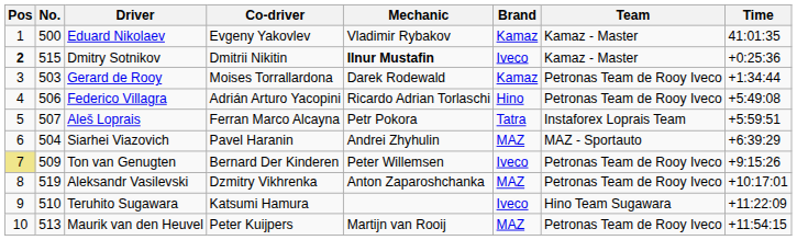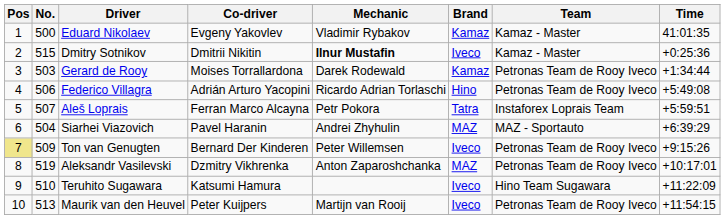 <table class="wikitable" style="font-size:85%">
 <tr>
 <th>Pos</th>
 <th>No.</th>
 <th>Driver</th>
 <th>Co-driver</th>
 <th>Mechanic</th>
 <th>Brand</th>
 <th>Team</th>
 <th>Time</th>
 </tr>
 <tr>
 <td align=center>1</td>
 <td align=center>500</td>
 <td> <a href='#'>Eduard Nikolaev</a></td>
 <td> Evgeny Yakovlev</td>
 <td> Vladimir Rybakov</td>
 <td><a href='#'>Kamaz</a></td>
 <td>Kamaz - Master</td>
 <td>41:01:35</td>
 </tr>
 <tr>
-<td align=center><strong>2</strong></td>
+<td align=center>2</td>
 <td align=center>515</td>
 <td> Dmitry Sotnikov</td>
 <td> Dmitrii Nikitin</td>
 <td><strong> Ilnur Mustafin</strong></td>
 <td><a href='#'>Iveco</a></td>
 <td>Kamaz - Master</td>
 <td>+0:25:36</td>
 </tr>
 <tr>
 <td align=center>3</td>
 <td align=center>503</td>
 <td> <a href='#'>Gerard de Rooy</a></td>
 <td> Moises Torrallardona</td>
 <td> Darek Rodewald</td>
 <td><a href='#'>Kamaz</a></td>
 <td>Petronas Team de Rooy Iveco</td>
 <td>+1:34:44</td>
 </tr>
 <tr>
 <td align=center>4</td>
 <td align=center>506</td>
 <td> <a href='#'>Federico Villagra</a></td>
 <td> Adrián Arturo Yacopini</td>
 <td> Ricardo Adrian Torlaschi</td>
 <td><a href='#'>Hino</a></td>
 <td>Petronas Team de Rooy Iveco</td>
 <td>+5:49:08</td>
 </tr>
 <tr>
 <td align=center>5</td>
 <td align=center>507</td>
 <td> <a href='#'>Aleš Loprais</a></td>
 <td> Ferran Marco Alcayna</td>
 <td> Petr Pokora</td>
 <td><a href='#'>Tatra</a></td>
 <td>Instaforex Loprais Team</td>
 <td>+5:59:51</td>
 </tr>
 <tr>
 <td align=center>6</td>
 <td align=center>504</td>
 <td> Siarhei Viazovich</td>
 <td> Pavel Haranin</td>
 <td> Andrei Zhyhulin</td>
 <td><a href='#'>MAZ</a></td>
 <td>MAZ - Sportauto</td>
 <td>+6:39:29</td>
 </tr>
 <tr>
 <td align=center style="background: khaki;">7</td>
 <td align=center>509</td>
 <td> Ton van Genugten</td>
 <td> Bernard Der Kinderen</td>
 <td> Peter Willemsen</td>
 <td><a href='#'>Iveco</a></td>
 <td>Petronas Team de Rooy Iveco</td>
 <td>+9:15:26</td>
 </tr>
 <tr>
 <td align=center>8</td>
 <td align=center>519</td>
 <td> Aleksandr Vasilevski</td>
 <td> Dzmitry Vikhrenka</td>
 <td> Anton Zaparoshchanka</td>
 <td><a href='#'>MAZ</a></td>
 <td>Petronas Team de Rooy Iveco</td>
 <td>+10:17:01</td>
 </tr>
 <tr>
 <td align=center>9</td>
 <td align=center>510</td>
 <td> Teruhito Sugawara</td>
 <td> Katsumi Hamura</td>
 <td></td>
 <td><a href='#'>Iveco</a></td>
 <td>Hino Team Sugawara</td>
 <td>+11:22:09</td>
 </tr>
 <tr>
 <td align=center>10</td>
 <td align=center>513</td>
 <td> Maurik van den Heuvel</td>
 <td> Peter Kuijpers</td>
 <td> Martijn van Rooij</td>
-<td><a href='#'>MAZ</a></td>
+<td><a href='#'>Iveco</a></td>
 <td>Petronas Team de Rooy Iveco</td>
 <td>+11:54:15</td>
 </tr>
 </table>
